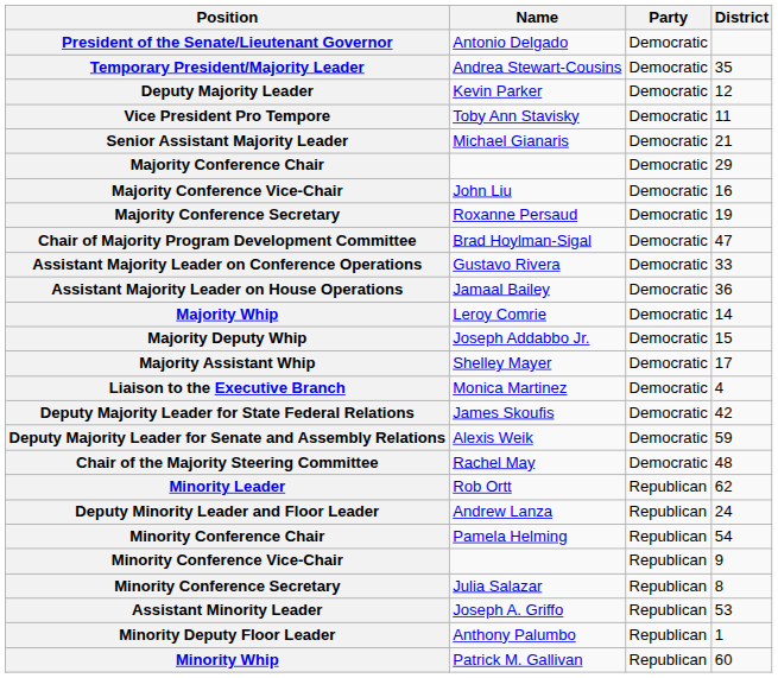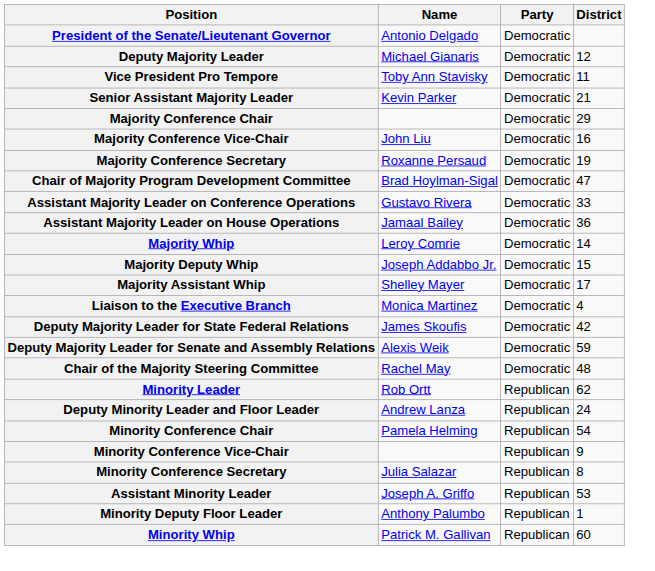 <table class="wikitable">
 <tr>
 <th scope=col>Position</th>
 <th scope=col>Name</th>
 <th scope=col>Party</th>
 <th scope=col>District</th>
 </tr>
 <tr>
 <th scope=row><a href='#'>President of the Senate/Lieutenant Governor</a></th>
 <td><a href='#'>Antonio Delgado</a></td>
 <td>Democratic</td>
 <td></td>
 </tr>
 <tr>
-<th scope=row><a href='#'>Temporary President/Majority Leader</a></th>
-<td><a href='#'>Andrea Stewart-Cousins</a></td>
-<td>Democratic</td>
-<td>35</td>
-</tr>
-<tr>
 <th>Deputy Majority Leader</th>
-<td><a href='#'>Kevin Parker</a></td>
+<td><a href='#'>Michael Gianaris</a></td>
 <td>Democratic</td>
 <td>12</td>
 </tr>
 <tr>
 <th>Vice President Pro Tempore</th>
 <td><a href='#'>Toby Ann Stavisky</a></td>
 <td>Democratic</td>
 <td>11</td>
 </tr>
 <tr>
 <th>Senior Assistant Majority Leader</th>
-<td><a href='#'>Michael Gianaris</a></td>
+<td><a href='#'>Kevin Parker</a></td>
 <td>Democratic</td>
 <td>21</td>
 </tr>
 <tr>
 <th>Majority Conference Chair</th>
 <td></td>
 <td>Democratic</td>
 <td>29</td>
 </tr>
 <tr>
 <th>Majority Conference Vice-Chair</th>
 <td><a href='#'>John Liu</a></td>
 <td>Democratic</td>
 <td>16</td>
 </tr>
 <tr>
 <th>Majority Conference Secretary</th>
 <td><a href='#'>Roxanne Persaud</a></td>
 <td>Democratic</td>
 <td>19</td>
 </tr>
 <tr>
 <th>Chair of Majority Program Development Committee</th>
 <td><a href='#'>Brad Hoylman-Sigal</a></td>
 <td>Democratic</td>
 <td>47</td>
 </tr>
 <tr>
 <th>Assistant Majority Leader on Conference Operations</th>
 <td><a href='#'>Gustavo Rivera</a></td>
 <td>Democratic</td>
 <td>33</td>
 </tr>
 <tr>
 <th>Assistant Majority Leader on House Operations</th>
 <td><a href='#'>Jamaal Bailey</a></td>
 <td>Democratic</td>
 <td>36</td>
 </tr>
 <tr>
 <th><a href='#'>Majority Whip</a></th>
 <td><a href='#'>Leroy Comrie</a></td>
 <td>Democratic</td>
 <td>14</td>
 </tr>
 <tr>
 <th>Majority Deputy Whip</th>
 <td><a href='#'>Joseph Addabbo Jr.</a></td>
 <td>Democratic</td>
 <td>15</td>
 </tr>
 <tr>
 <th>Majority Assistant Whip</th>
 <td><a href='#'>Shelley Mayer</a></td>
 <td>Democratic</td>
 <td>17</td>
 </tr>
 <tr>
 <th>Liaison to the <a href='#'>Executive Branch</a></th>
 <td><a href='#'>Monica Martinez</a></td>
 <td>Democratic</td>
 <td>4</td>
 </tr>
 <tr>
 <th>Deputy Majority Leader for State Federal Relations</th>
 <td><a href='#'>James Skoufis</a></td>
 <td>Democratic</td>
 <td>42</td>
 </tr>
 <tr>
 <th>Deputy Majority Leader for Senate and Assembly Relations</th>
 <td><a href='#'>Alexis Weik</a></td>
 <td>Democratic</td>
 <td>59</td>
 </tr>
 <tr>
 <th>Chair of the Majority Steering Committee</th>
 <td><a href='#'>Rachel May</a></td>
 <td>Democratic</td>
 <td>48</td>
 </tr>
 <tr>
 <th scope="row"><a href='#'>Minority Leader</a></th>
 <td><a href='#'>Rob Ortt</a></td>
 <td>Republican</td>
 <td>62</td>
 </tr>
 <tr>
 <th>Deputy Minority Leader and Floor Leader</th>
 <td><a href='#'>Andrew Lanza</a></td>
 <td>Republican</td>
 <td>24</td>
 </tr>
 <tr>
 <th>Minority Conference Chair</th>
 <td><a href='#'>Pamela Helming</a></td>
 <td>Republican</td>
 <td>54</td>
 </tr>
 <tr>
 <th>Minority Conference Vice-Chair</th>
 <td></td>
 <td>Republican</td>
 <td>9</td>
 </tr>
 <tr>
 <th>Minority Conference Secretary</th>
 <td><a href='#'>Julia Salazar</a></td>
 <td>Republican</td>
 <td>8</td>
 </tr>
 <tr>
 <th>Assistant Minority Leader</th>
 <td><a href='#'>Joseph A. Griffo</a></td>
 <td>Republican</td>
 <td>53</td>
 </tr>
 <tr>
 <th>Minority Deputy Floor Leader</th>
 <td><a href='#'>Anthony Palumbo</a></td>
 <td>Republican</td>
 <td>1</td>
 </tr>
 <tr>
 <th><a href='#'>Minority Whip</a></th>
 <td><a href='#'>Patrick M. Gallivan</a></td>
 <td>Republican</td>
 <td>60</td>
 </tr>
 </table>
